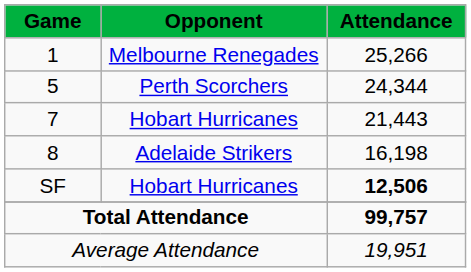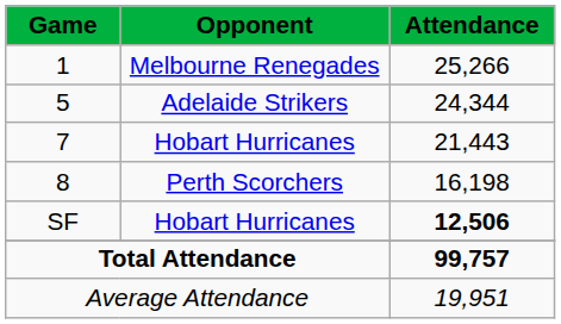 <table class="wikitable sortable" style="text-align:center; font-size:90%">
 <tr>
 <th style="width:60px; background:#00B13F; text-align:center;">Game</th>
 <th style="width:150px; background:#00B13F; text-align:center;" class="unsortable">Opponent</th>
 <th style="width:90px; background:#00B13F; text-align:center;">Attendance</th>
 </tr>
 <tr>
 <td>1</td>
 <td><a href='#'>Melbourne Renegades</a></td>
 <td>25,266</td>
 </tr>
 <tr>
 <td>5</td>
-<td><a href='#'>Perth Scorchers</a></td>
+<td><a href='#'>Adelaide Strikers</a></td>
 <td>24,344</td>
 </tr>
 <tr>
 <td>7</td>
 <td><a href='#'>Hobart Hurricanes</a></td>
 <td>21,443</td>
 </tr>
 <tr>
 <td>8</td>
-<td><a href='#'>Adelaide Strikers</a></td>
+<td><a href='#'>Perth Scorchers</a></td>
 <td>16,198</td>
 </tr>
 <tr>
 <td>SF</td>
 <td><a href='#'>Hobart Hurricanes</a></td>
 <td><strong>12,506</strong></td>
 </tr>
 <tr a>
 </tr>
 <tr class="sortbottom">
 <td colspan="2"><strong>Total Attendance</strong></td>
 <td><strong>99,757</strong></td>
 </tr>
 <tr class="sortbottom">
 <td colspan="2"><em>Average Attendance</em></td>
 <td><em>19,951</em></td>
 </tr>
 </table>
